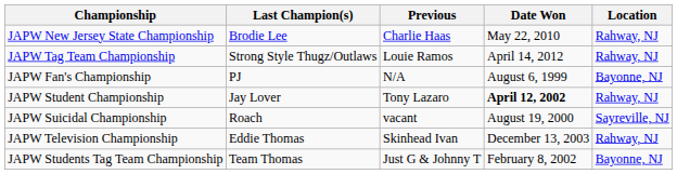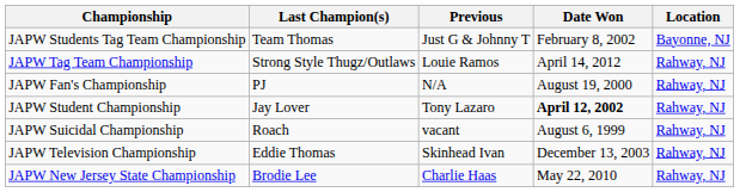 <table class="wikitable">
 <tr>
 <th><strong>Championship</strong></th>
 <th><strong>Last Champion(s)</strong></th>
 <th><strong>Previous</strong></th>
 <th><strong>Date Won</strong></th>
 <th><strong>Location</strong></th>
 </tr>
 <tr>
-<td><a href='#'>JAPW New Jersey State Championship</a></td>
-<td><a href='#'>Brodie Lee</a></td>
-<td><a href='#'>Charlie Haas</a></td>
-<td>May 22, 2010</td>
-<td><a href='#'>Rahway, NJ</a></td>
+<td>JAPW Students Tag Team Championship</td>
+<td>Team Thomas<br></td>
+<td>Just G & Johnny T</td>
+<td>February 8, 2002</td>
+<td><a href='#'>Bayonne, NJ</a></td>
 </tr>
 <tr>
 <td><a href='#'>JAPW Tag Team Championship</a></td>
 <td>Strong Style Thugz/Outlaws<br></td>
 <td>Louie Ramos</td>
 <td>April 14, 2012</td>
 <td><a href='#'>Rahway, NJ</a></td>
 </tr>
 <tr>
 <td>JAPW Fan's Championship</td>
 <td>PJ</td>
 <td>N/A</td>
-<td>August 6, 1999</td>
-<td><a href='#'>Bayonne, NJ</a></td>
+<td>August 19, 2000</td>
+<td><a href='#'>Rahway, NJ</a></td>
 </tr>
 <tr>
 <td>JAPW Student Championship</td>
 <td>Jay Lover</td>
 <td>Tony Lazaro</td>
 <td><strong>April 12, 2002</strong></td>
 <td><a href='#'>Rahway, NJ</a></td>
 </tr>
 <tr>
 <td>JAPW Suicidal Championship</td>
 <td>Roach</td>
 <td>vacant</td>
-<td>August 19, 2000</td>
-<td><a href='#'>Sayreville, NJ</a></td>
+<td>August 6, 1999</td>
+<td><a href='#'>Rahway, NJ</a></td>
 </tr>
 <tr>
 <td>JAPW Television Championship</td>
 <td>Eddie Thomas</td>
 <td>Skinhead Ivan</td>
 <td>December 13, 2003</td>
 <td><a href='#'>Rahway, NJ</a></td>
 </tr>
 <tr>
-<td>JAPW Students Tag Team Championship</td>
-<td>Team Thomas<br></td>
-<td>Just G & Johnny T</td>
-<td>February 8, 2002</td>
-<td><a href='#'>Bayonne, NJ</a></td>
+<td><a href='#'>JAPW New Jersey State Championship</a></td>
+<td><a href='#'>Brodie Lee</a></td>
+<td><a href='#'>Charlie Haas</a></td>
+<td>May 22, 2010</td>
+<td><a href='#'>Rahway, NJ</a></td>
 </tr>
 </table>
